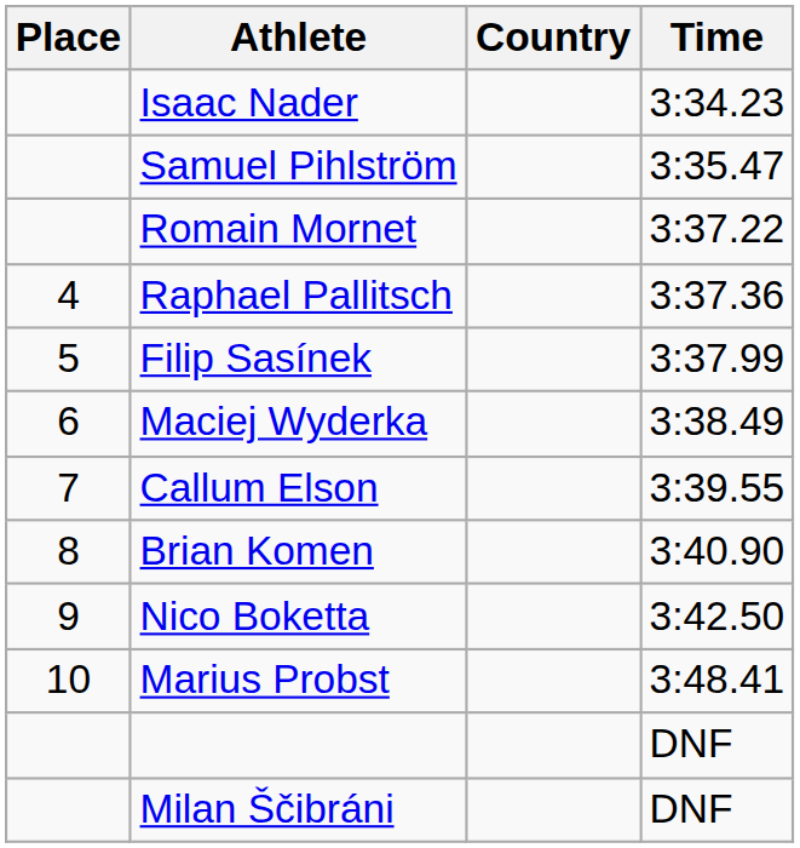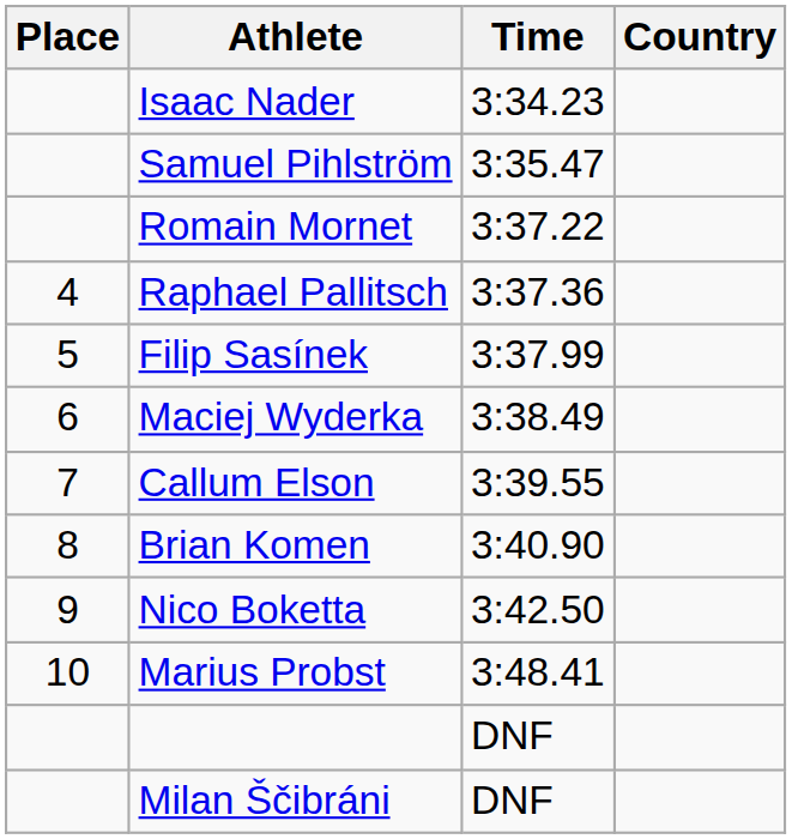 <table class="wikitable">
 <tr>
 <th>Place</th>
 <th>Athlete</th>
+<th>Time</th>
 <th>Country</th>
-<th>Time</th>
 </tr>
 <tr>
 <td align=center></td>
 <td><a href='#'>Isaac Nader</a></td>
+<td>3:34.23</td>
 <td></td>
-<td>3:34.23</td>
 </tr>
 <tr>
 <td align=center></td>
 <td><a href='#'>Samuel Pihlström</a></td>
+<td>3:35.47</td>
 <td></td>
-<td>3:35.47</td>
 </tr>
 <tr>
 <td align=center></td>
 <td><a href='#'>Romain Mornet</a></td>
+<td>3:37.22</td>
 <td></td>
-<td>3:37.22</td>
 </tr>
 <tr>
 <td align=center>4</td>
 <td><a href='#'>Raphael Pallitsch</a></td>
+<td>3:37.36</td>
 <td></td>
-<td>3:37.36</td>
 </tr>
 <tr>
 <td align=center>5</td>
 <td><a href='#'>Filip Sasínek</a></td>
+<td>3:37.99</td>
 <td></td>
-<td>3:37.99</td>
 </tr>
 <tr>
 <td align=center>6</td>
 <td><a href='#'>Maciej Wyderka</a></td>
+<td>3:38.49</td>
 <td></td>
-<td>3:38.49</td>
 </tr>
 <tr>
 <td align=center>7</td>
 <td><a href='#'>Callum Elson</a></td>
+<td>3:39.55</td>
 <td></td>
-<td>3:39.55</td>
 </tr>
 <tr>
 <td align=center>8</td>
 <td><a href='#'>Brian Komen</a></td>
+<td>3:40.90</td>
 <td></td>
-<td>3:40.90</td>
 </tr>
 <tr>
 <td align=center>9</td>
 <td><a href='#'>Nico Boketta</a></td>
+<td>3:42.50</td>
 <td></td>
-<td>3:42.50</td>
 </tr>
 <tr>
 <td align=center>10</td>
 <td><a href='#'>Marius Probst</a></td>
+<td>3:48.41</td>
 <td></td>
-<td>3:48.41</td>
 </tr>
 <tr>
 <td align=center></td>
 <td></td>
+<td>DNF</td>
 <td></td>
-<td>DNF</td>
 </tr>
 <tr>
 <td align=center></td>
 <td><a href='#'>Milan Ščibráni</a></td>
+<td>DNF</td>
 <td></td>
-<td>DNF</td>
 </tr>
 </table>
